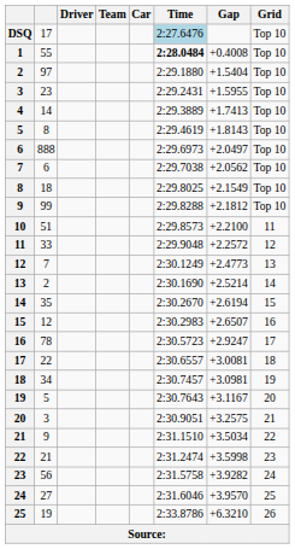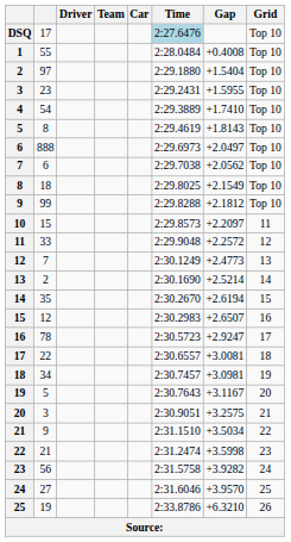 <table class="wikitable" style="font-size: 85%">
 <tr>
 <th></th>
 <th></th>
 <th>Driver</th>
 <th>Team</th>
 <th>Car</th>
 <th>Time</th>
 <th>Gap</th>
 <th>Grid</th>
 </tr>
 <tr>
 <th>DSQ</th>
 <td align="center">17</td>
 <td></td>
 <td></td>
 <td></td>
 <td style="background: lightblue;">2:27.6476</td>
 <td></td>
 <td align="center">Top 10</td>
 </tr>
 <tr>
 <th>1</th>
 <td align="center">55</td>
 <td></td>
 <td></td>
 <td></td>
-<td><strong>2:28.0484</strong></td>
+<td>2:28.0484</td>
 <td align="center">+0.4008</td>
 <td align="center" nowrap>Top 10</td>
 </tr>
 <tr>
 <th>2</th>
 <td align="center">97</td>
 <td></td>
 <td></td>
 <td></td>
 <td>2:29.1880</td>
 <td align="center">+1.5404</td>
 <td align="center">Top 10</td>
 </tr>
 <tr>
 <th>3</th>
 <td align="center">23</td>
 <td></td>
 <td></td>
 <td></td>
 <td>2:29.2431</td>
 <td align="center">+1.5955</td>
 <td align="center">Top 10</td>
 </tr>
 <tr>
 <th>4</th>
-<td align="center">14</td>
+<td align="center">54</td>
 <td></td>
 <td></td>
 <td></td>
 <td>2:29.3889</td>
-<td align="center">+1.7413</td>
+<td align="center">+1.7410</td>
 <td align="center">Top 10</td>
 </tr>
 <tr>
 <th>5</th>
 <td align="center">8</td>
 <td></td>
 <td></td>
 <td></td>
 <td>2:29.4619</td>
 <td align="center">+1.8143</td>
 <td align="center">Top 10</td>
 </tr>
 <tr>
 <th>6</th>
 <td align="center">888</td>
 <td></td>
 <td></td>
 <td></td>
 <td>2:29.6973</td>
 <td align="center">+2.0497</td>
 <td align="center">Top 10</td>
 </tr>
 <tr>
 <th>7</th>
 <td align="center">6</td>
 <td></td>
 <td></td>
 <td></td>
 <td>2:29.7038</td>
 <td align="center">+2.0562</td>
 <td align="center">Top 10</td>
 </tr>
 <tr>
 <th>8</th>
 <td align="center">18</td>
 <td></td>
 <td></td>
 <td></td>
 <td>2:29.8025</td>
 <td align="center">+2.1549</td>
 <td align="center">Top 10</td>
 </tr>
 <tr>
 <th>9</th>
 <td align="center">99</td>
 <td></td>
 <td></td>
 <td></td>
 <td>2:29.8288</td>
 <td align="center">+2.1812</td>
 <td align="center">Top 10</td>
 </tr>
 <tr>
 <th>10</th>
-<td align="center">51</td>
+<td align="center">15</td>
 <td></td>
 <td></td>
 <td></td>
 <td>2:29.8573</td>
-<td align="center">+2.2100</td>
+<td align="center">+2.2097</td>
 <td align="center">11</td>
 </tr>
 <tr>
 <th>11</th>
 <td align="center">33</td>
 <td></td>
 <td></td>
 <td></td>
 <td>2:29.9048</td>
 <td align="center">+2.2572</td>
 <td align="center">12</td>
 </tr>
 <tr>
 <th>12</th>
 <td align="center">7</td>
 <td></td>
 <td></td>
 <td></td>
 <td>2:30.1249</td>
 <td align="center">+2.4773</td>
 <td align="center">13</td>
 </tr>
 <tr>
 <th>13</th>
 <td align="center">2</td>
 <td></td>
 <td></td>
 <td></td>
 <td>2:30.1690</td>
 <td align="center">+2.5214</td>
 <td align="center">14</td>
 </tr>
 <tr>
 <th>14</th>
 <td align="center">35</td>
 <td></td>
 <td></td>
 <td></td>
 <td>2:30.2670</td>
 <td align="center">+2.6194</td>
 <td align="center">15</td>
 </tr>
 <tr>
 <th>15</th>
 <td align="center">12</td>
 <td></td>
 <td></td>
 <td></td>
 <td>2:30.2983</td>
 <td align="center">+2.6507</td>
 <td align="center">16</td>
 </tr>
 <tr>
 <th>16</th>
 <td align="center">78</td>
 <td></td>
 <td></td>
 <td></td>
 <td>2:30.5723</td>
 <td align="center">+2.9247</td>
 <td align="center">17</td>
 </tr>
 <tr>
 <th>17</th>
 <td align="center">22</td>
 <td></td>
 <td></td>
 <td></td>
 <td>2:30.6557</td>
 <td align="center">+3.0081</td>
 <td align="center">18</td>
 </tr>
 <tr>
 <th>18</th>
 <td align="center">34</td>
 <td></td>
 <td></td>
 <td></td>
 <td>2:30.7457</td>
 <td align="center">+3.0981</td>
 <td align="center">19</td>
 </tr>
 <tr>
 <th>19</th>
 <td align="center">5</td>
 <td></td>
 <td></td>
 <td></td>
 <td>2:30.7643</td>
 <td align="center">+3.1167</td>
 <td align="center">20</td>
 </tr>
 <tr>
 <th>20</th>
 <td align="center">3</td>
 <td></td>
 <td></td>
 <td></td>
 <td>2:30.9051</td>
 <td align="center">+3.2575</td>
 <td align="center">21</td>
 </tr>
 <tr>
 <th>21</th>
 <td align="center">9</td>
 <td></td>
 <td></td>
 <td></td>
 <td>2:31.1510</td>
 <td align="center">+3.5034</td>
 <td align="center">22</td>
 </tr>
 <tr>
 <th>22</th>
 <td align="center">21</td>
 <td></td>
 <td></td>
 <td></td>
 <td>2:31.2474</td>
 <td align="center">+3.5998</td>
 <td align="center">23</td>
 </tr>
 <tr>
 <th>23</th>
 <td align="center">56</td>
 <td></td>
 <td></td>
 <td></td>
 <td>2:31.5758</td>
 <td align="center">+3.9282</td>
 <td align="center">24</td>
 </tr>
 <tr>
 <th>24</th>
 <td align="center">27</td>
 <td></td>
 <td></td>
 <td></td>
 <td>2:31.6046</td>
 <td align="center">+3.9570</td>
 <td align="center">25</td>
 </tr>
 <tr>
 <th>25</th>
 <td align="center">19</td>
 <td></td>
 <td></td>
 <td></td>
 <td>2:33.8786</td>
 <td align="center">+6.3210</td>
 <td align="center">26</td>
 </tr>
 <tr>
 <th colspan="8">Source:</th>
 </tr>
 </table>
